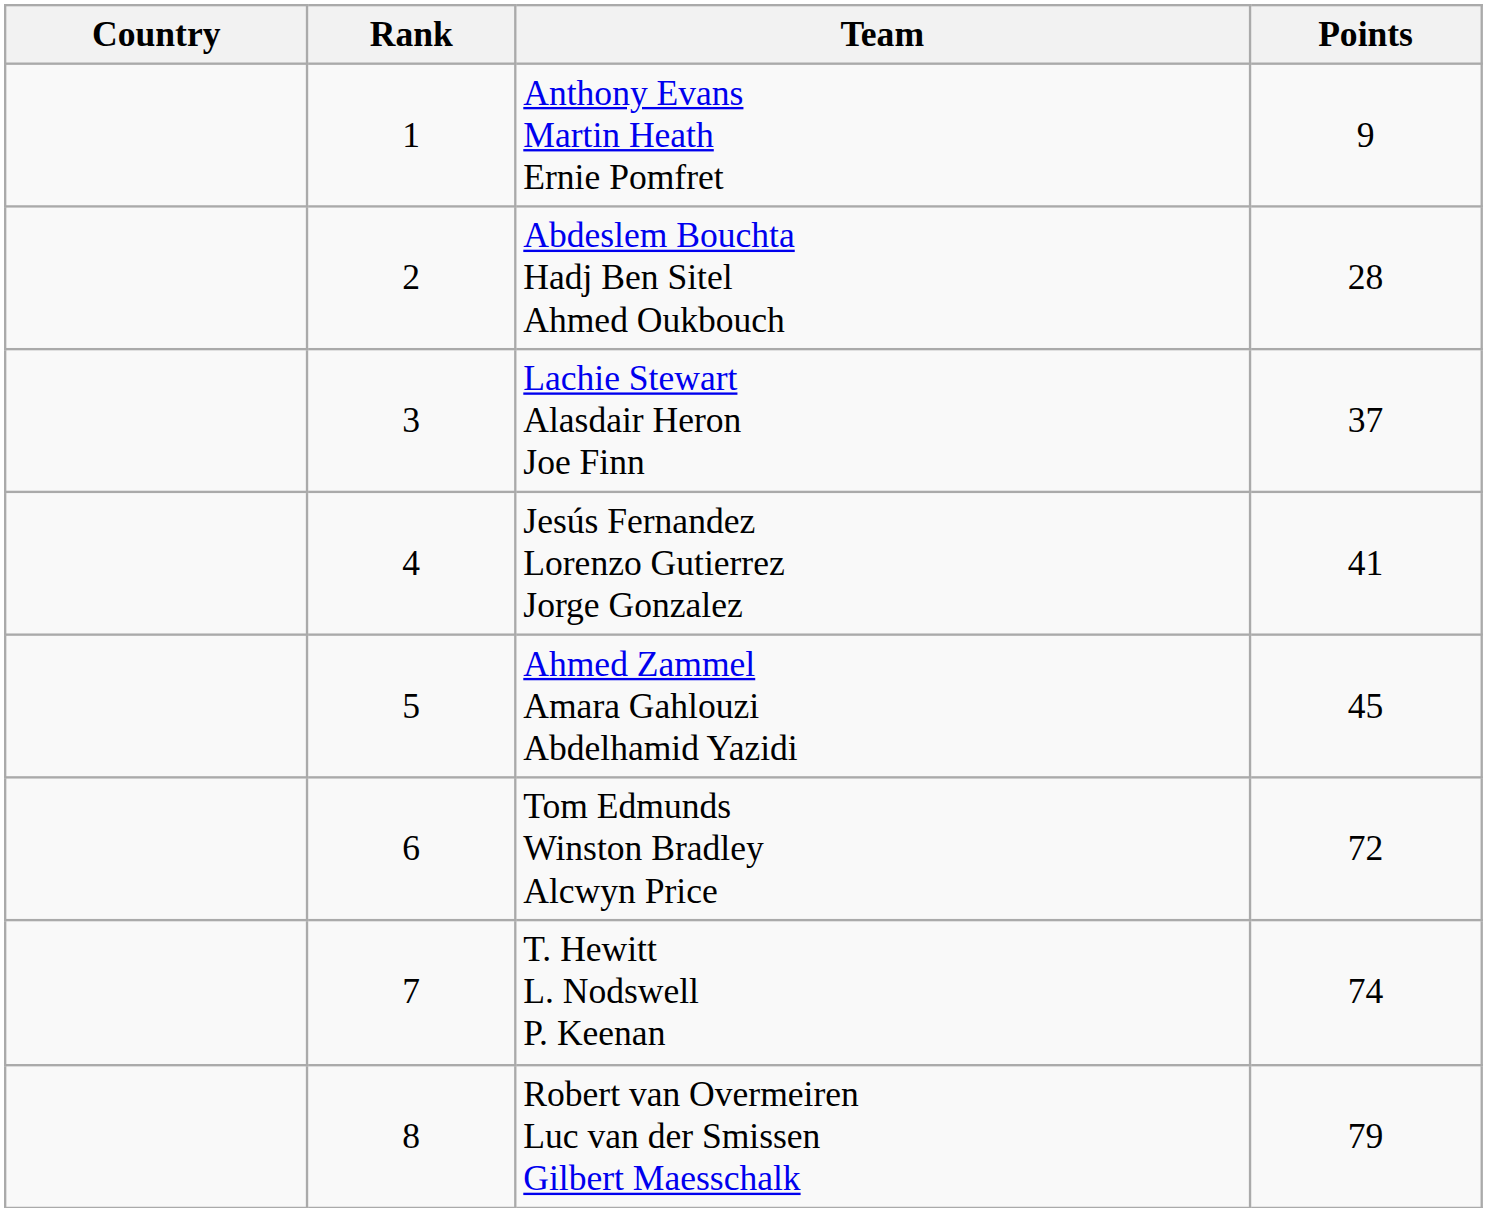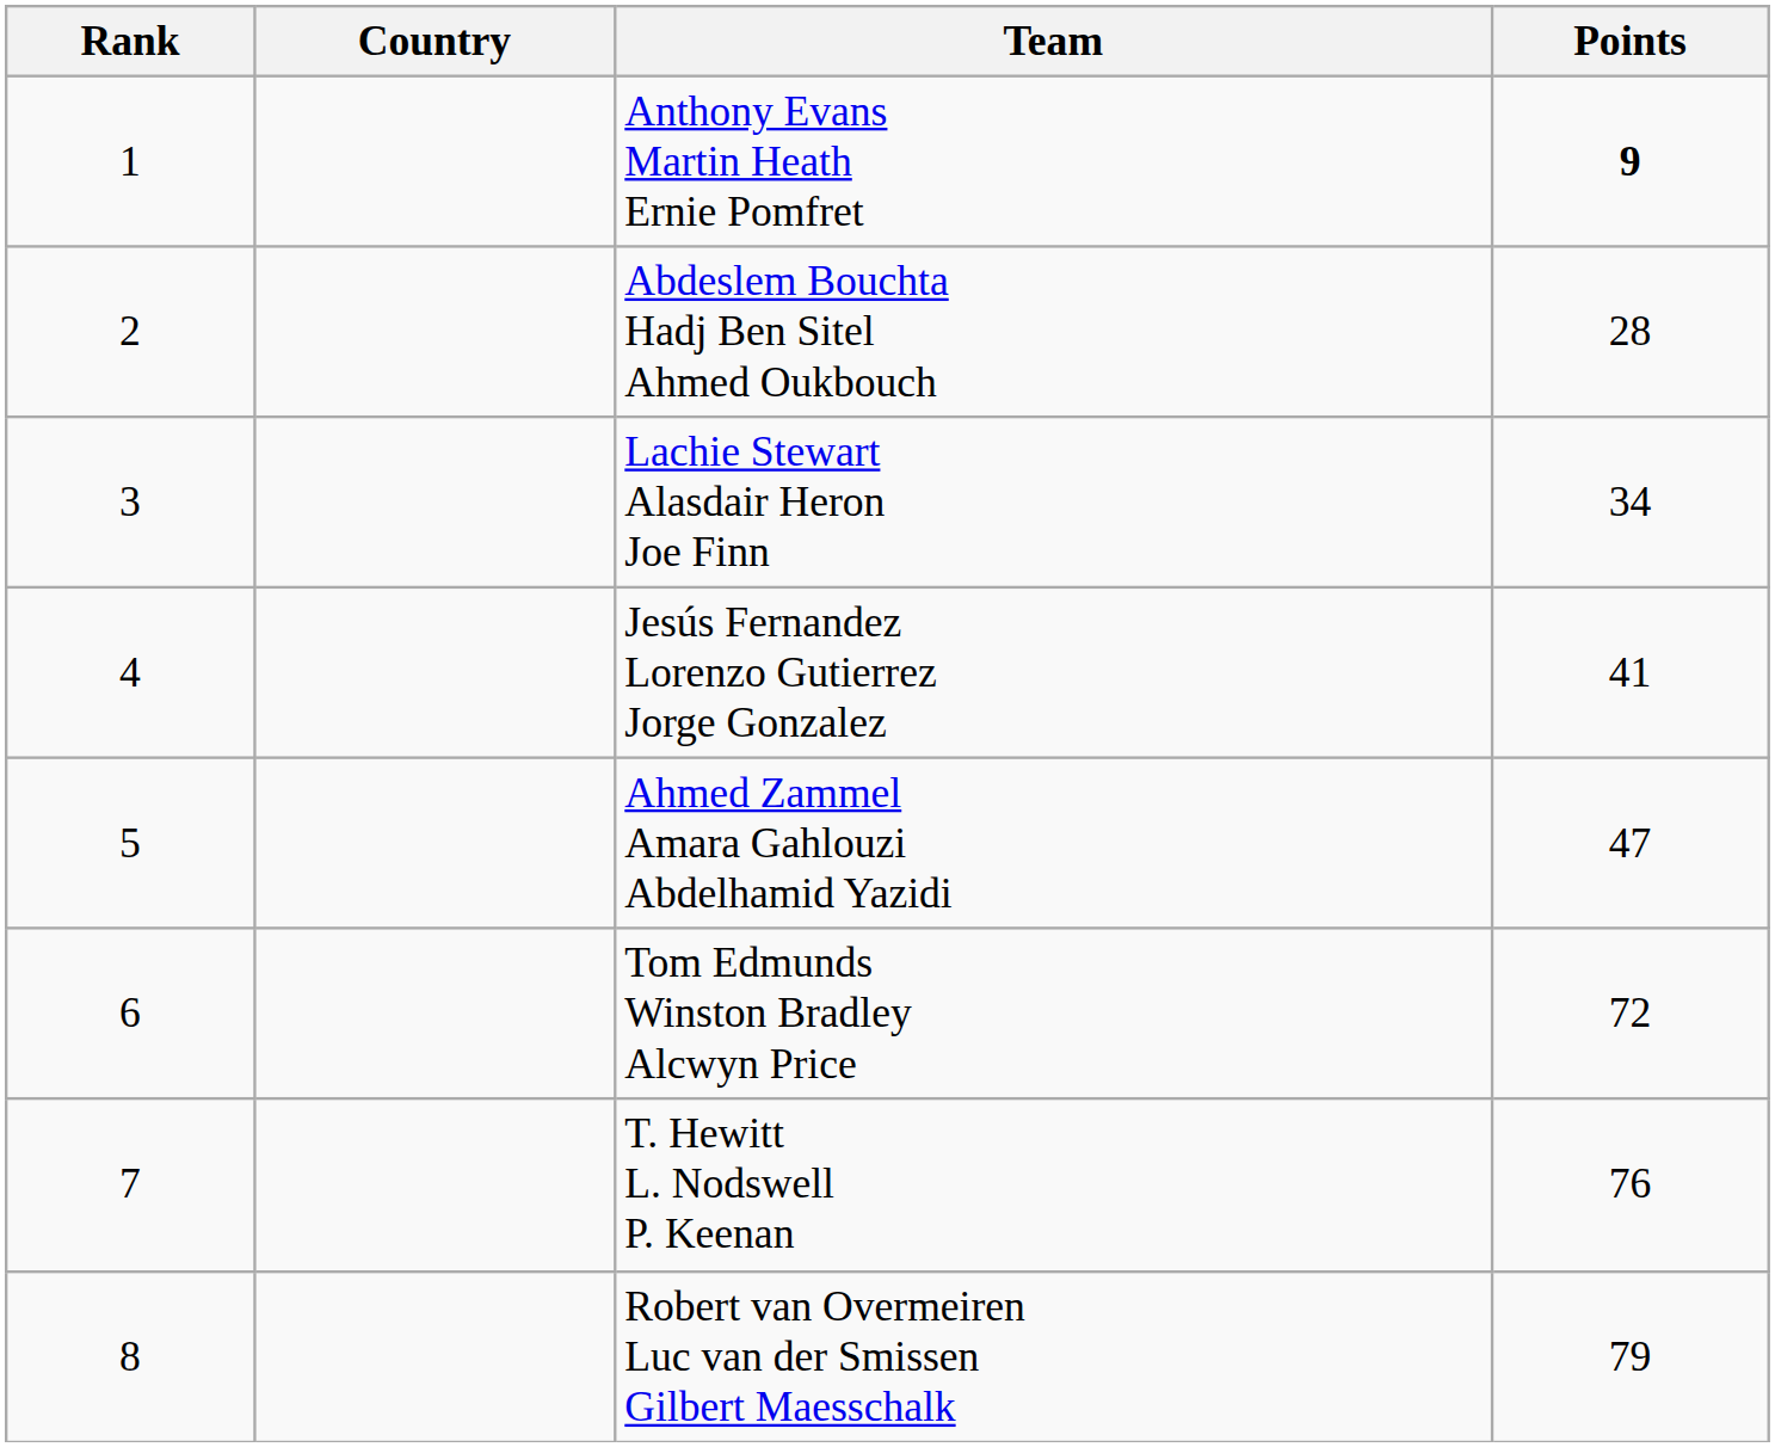 <table class="wikitable sortable" style=" text-align:center; font-size:95%;" width="50%">
 <tr>
+<th>Rank</th>
 <th>Country</th>
-<th>Rank</th>
 <th>Team</th>
 <th>Points</th>
 </tr>
 <tr>
+<td align=center>1</td>
 <td align=left></td>
-<td align=center>1</td>
 <td align=left><a href='#'>Anthony Evans</a><br><a href='#'>Martin Heath</a><br>Ernie Pomfret</td>
-<td>9</td>
+<td><strong>9</strong></td>
 </tr>
 <tr>
+<td align=center>2</td>
 <td align=left></td>
-<td align=center>2</td>
 <td align=left><a href='#'>Abdeslem Bouchta</a><br>Hadj Ben Sitel<br>Ahmed Oukbouch</td>
 <td>28</td>
 </tr>
 <tr>
+<td align=center>3</td>
 <td align=left></td>
-<td align=center>3</td>
 <td align=left><a href='#'>Lachie Stewart</a><br>Alasdair Heron<br>Joe Finn</td>
-<td>37</td>
+<td>34</td>
 </tr>
 <tr>
+<td align=center>4</td>
 <td align=left></td>
-<td align=center>4</td>
 <td align=left>Jesús Fernandez<br>Lorenzo Gutierrez<br>Jorge Gonzalez</td>
 <td>41</td>
 </tr>
 <tr>
+<td align=center>5</td>
 <td align=left></td>
-<td align=center>5</td>
 <td align=left><a href='#'>Ahmed Zammel</a><br>Amara Gahlouzi<br>Abdelhamid Yazidi</td>
-<td>45</td>
+<td>47</td>
 </tr>
 <tr>
+<td align=center>6</td>
 <td align=left></td>
-<td align=center>6</td>
 <td align=left>Tom Edmunds<br>Winston Bradley<br>Alcwyn Price</td>
 <td>72</td>
 </tr>
 <tr>
+<td align=center>7</td>
 <td align=left></td>
-<td align=center>7</td>
 <td align=left>T. Hewitt<br>L. Nodswell<br>P. Keenan</td>
-<td>74</td>
+<td>76</td>
 </tr>
 <tr>
+<td align=center>8</td>
 <td align=left></td>
-<td align=center>8</td>
 <td align=left>Robert van Overmeiren<br>Luc van der Smissen<br><a href='#'>Gilbert Maesschalk</a></td>
 <td>79</td>
 </tr>
 </table>
